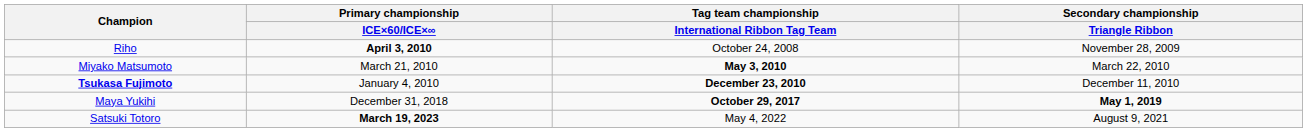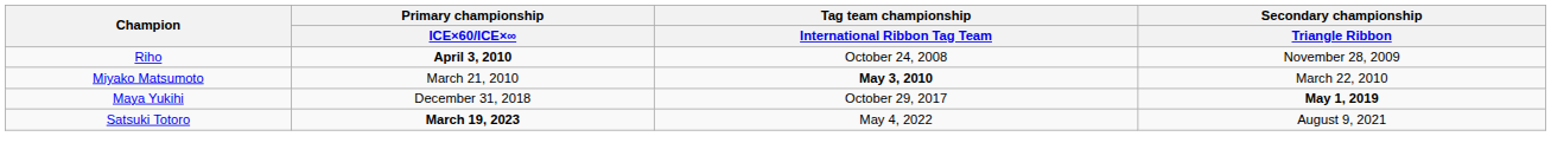 <table class="wikitable" style="font-size:85%; text-align:center; width:100%;">
 <tr>
 <th rowspan=2>Champion</th>
 <th>Primary championship</th>
 <th>Tag team championship</th>
 <th>Secondary championship</th>
 </tr>
 <tr>
 <th><a href='#'>ICE×60/ICE×∞</a></th>
 <th><a href='#'>International Ribbon Tag Team</a></th>
 <th><a href='#'>Triangle Ribbon</a></th>
 </tr>
 <tr>
 <td><a href='#'>Riho</a><br></td>
 <td><strong>April 3, 2010</strong></td>
 <td>October 24, 2008<br></td>
 <td>November 28, 2009</td>
 </tr>
 <tr>
 <td><a href='#'>Miyako Matsumoto</a></td>
 <td>March 21, 2010</td>
 <td><strong>May 3, 2010</strong><br></td>
 <td>March 22, 2010</td>
 </tr>
 <tr>
-<td><strong><a href='#'>Tsukasa Fujimoto</a></strong></td>
-<td>January 4, 2010</td>
-<td><strong>December 23, 2010</strong><br></td>
-<td>December 11, 2010</td>
-</tr>
-<tr>
 <td><a href='#'>Maya Yukihi</a></td>
 <td>December 31, 2018</td>
-<td><strong>October 29, 2017<br></strong></td>
+<td>October 29, 2017<br></td>
 <td><strong>May 1, 2019</strong></td>
 </tr>
 <tr>
 <td><a href='#'>Satsuki Totoro</a></td>
 <td><strong>March 19, 2023</strong></td>
 <td>May 4, 2022<br></td>
 <td>August 9, 2021</td>
 </tr>
 </table>
